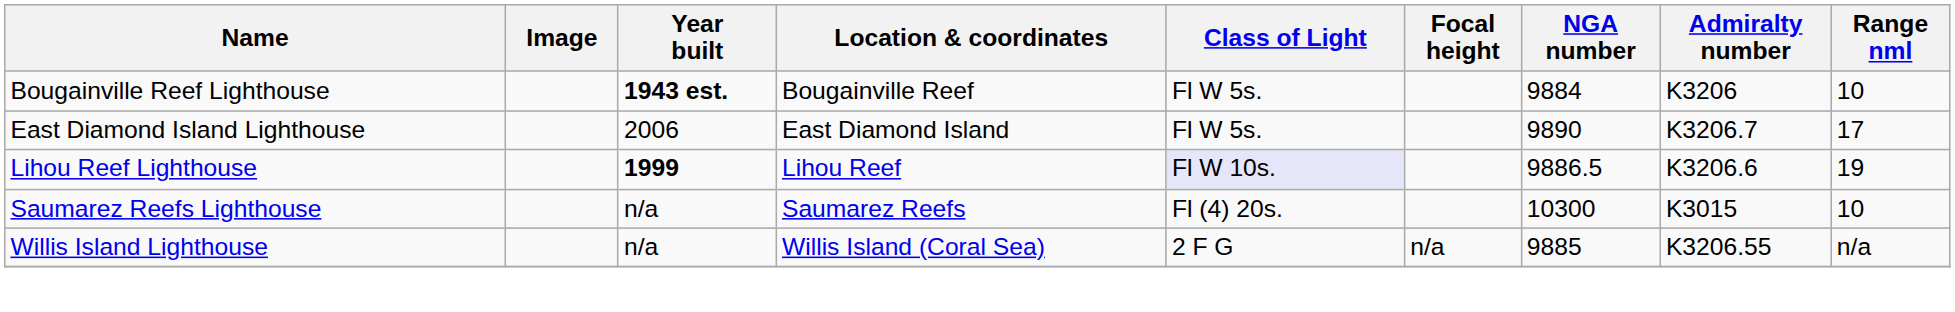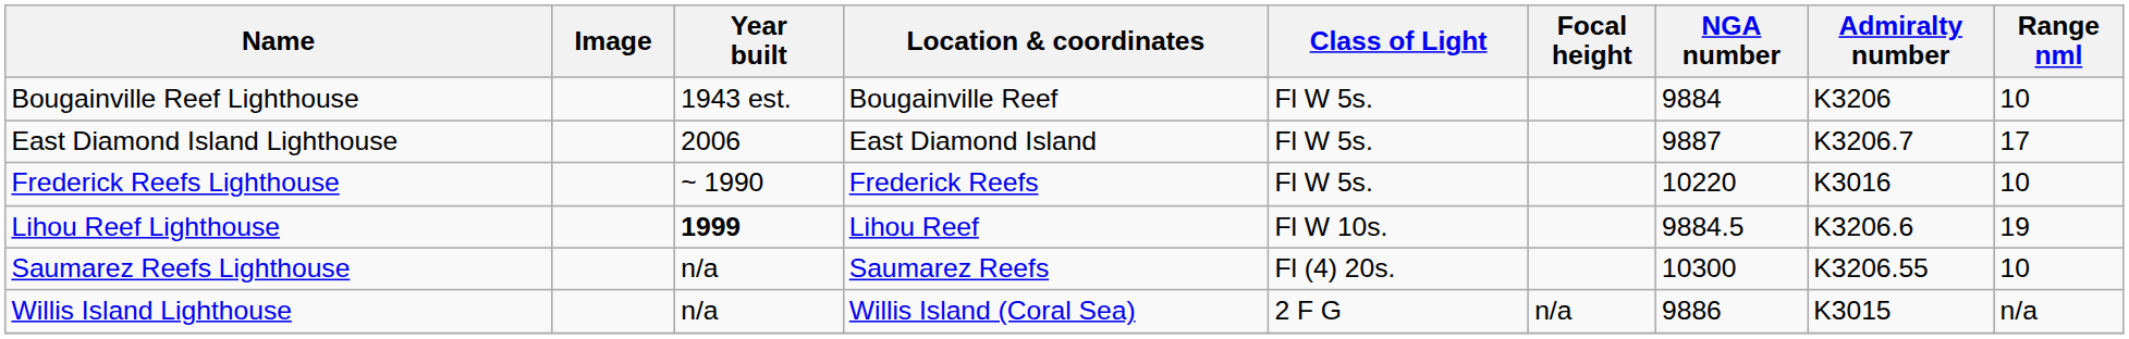 <table class="wikitable sortable" style="width:100%">
 <tr>
 <th>Name</th>
 <th>Image</th>
 <th>Year<br>built</th>
 <th>Location & coordinates</th>
 <th><a href='#'>Class of Light</a></th>
 <th>Focal<br>height</th>
 <th><a href='#'>NGA</a><br>number</th>
 <th><a href='#'>Admiralty</a><br>number</th>
 <th>Range<br><a href='#'>nml</a></th>
 </tr>
 <tr>
 <td>Bougainville Reef Lighthouse</td>
 <td></td>
-<td><strong>1943 est.</strong></td>
+<td>1943 est.</td>
 <td>Bougainville Reef<br> </td>
 <td>Fl W 5s.</td>
 <td></td>
 <td>9884</td>
 <td>K3206</td>
 <td>10</td>
 </tr>
 <tr>
 <td>East Diamond Island Lighthouse</td>
 <td></td>
 <td>2006</td>
 <td>East Diamond Island<br> </td>
 <td>Fl W 5s.</td>
 <td></td>
-<td>9890</td>
+<td>9887</td>
 <td>K3206.7</td>
 <td>17</td>
+</tr>
+<tr>
+<td><a href='#'>Frederick Reefs Lighthouse</a></td>
+<td></td>
+<td>~ 1990</td>
+<td><a href='#'>Frederick Reefs</a><br> </td>
+<td>Fl W 5s.</td>
+<td></td>
+<td>10220</td>
+<td>K3016</td>
+<td>10</td>
 </tr>
 <tr>
 <td><a href='#'>Lihou Reef Lighthouse</a></td>
 <td></td>
 <td><strong>1999</strong></td>
 <td><a href='#'>Lihou Reef</a><br> </td>
-<td style="background: lavender;">Fl W 10s.</td>
+<td>Fl W 10s.</td>
 <td></td>
-<td>9886.5</td>
+<td>9884.5</td>
 <td>K3206.6</td>
 <td>19</td>
 </tr>
 <tr>
 <td><a href='#'>Saumarez Reefs Lighthouse</a></td>
 <td></td>
 <td>n/a</td>
 <td><a href='#'>Saumarez Reefs </a><br> </td>
 <td>Fl (4) 20s.</td>
 <td></td>
 <td>10300</td>
-<td>K3015</td>
+<td>K3206.55</td>
 <td>10</td>
 </tr>
 <tr>
 <td><a href='#'>Willis Island Lighthouse</a></td>
 <td> </td>
 <td>n/a</td>
 <td><a href='#'>Willis Island (Coral Sea)</a><br> </td>
 <td>2 F G</td>
 <td>n/a</td>
-<td>9885</td>
-<td>K3206.55</td>
+<td>9886</td>
+<td>K3015</td>
 <td>n/a</td>
 </tr>
 <tr>
 </tr>
 </table>
